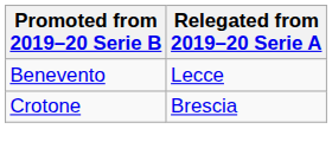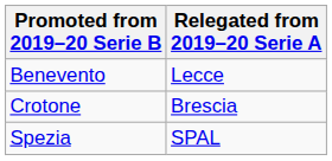 <table class="wikitable">
 <tr>
 <th>Promoted from<br><a href='#'>2019–20 Serie B</a></th>
 <th>Relegated from<br><a href='#'>2019–20 Serie A</a></th>
 </tr>
 <tr>
 <td><a href='#'>Benevento</a></td>
 <td><a href='#'>Lecce</a></td>
 </tr>
 <tr>
 <td><a href='#'>Crotone</a></td>
 <td><a href='#'>Brescia</a></td>
 </tr>
+<tr>
+<td><a href='#'>Spezia</a></td>
+<td><a href='#'>SPAL</a></td>
+</tr>
 </table>
